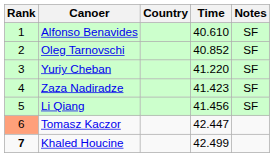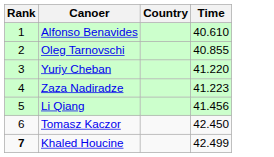 <table class="wikitable" style="text-align:center;">
 <tr>
 <th>Rank</th>
 <th>Canoer</th>
 <th>Country</th>
 <th>Time</th>
-<th>Notes</th>
 </tr>
 <tr bgcolor=ccffcc>
 <td>1</td>
 <td align="left"><a href='#'>Alfonso Benavides</a></td>
 <td align=left></td>
 <td>40.610</td>
-<td>SF</td>
 </tr>
 <tr bgcolor=ccffcc>
 <td>2</td>
 <td align="left"><a href='#'>Oleg Tarnovschi</a></td>
 <td align=left></td>
-<td>40.852</td>
-<td>SF</td>
+<td>40.855</td>
 </tr>
 <tr bgcolor=ccffcc>
 <td>3</td>
 <td align="left"><a href='#'>Yuriy Cheban</a></td>
 <td align=left></td>
 <td>41.220</td>
-<td>SF</td>
 </tr>
 <tr bgcolor=ccffcc>
 <td>4</td>
 <td align="left"><a href='#'>Zaza Nadiradze</a></td>
 <td align=left></td>
-<td>41.423</td>
-<td>SF</td>
+<td>41.223</td>
 </tr>
 <tr bgcolor=ccffcc>
 <td>5</td>
 <td align="left"><a href='#'>Li Qiang</a></td>
 <td align=left></td>
 <td>41.456</td>
-<td>SF</td>
 </tr>
 <tr>
-<td style="background: lightsalmon;">6</td>
+<td>6</td>
 <td align="left"><a href='#'>Tomasz Kaczor</a></td>
 <td align=left></td>
-<td>42.447</td>
-<td></td>
+<td>42.450</td>
 </tr>
 <tr>
 <td><strong>7</strong></td>
 <td align="left"><a href='#'>Khaled Houcine</a></td>
 <td align=left></td>
 <td>42.499</td>
-<td></td>
 </tr>
 </table>
